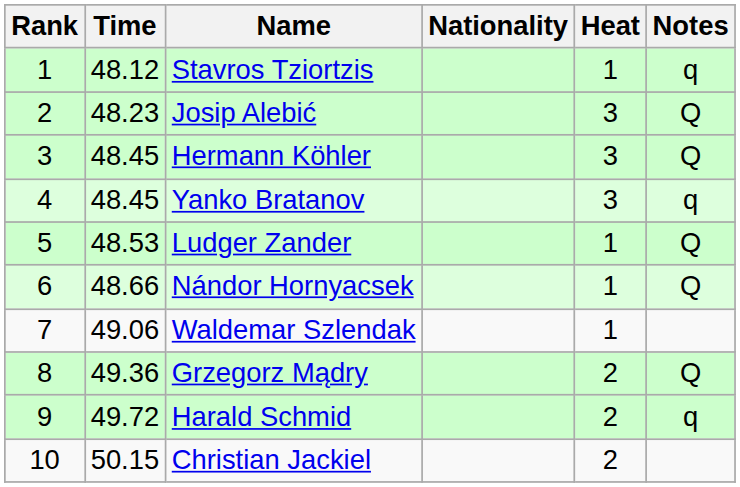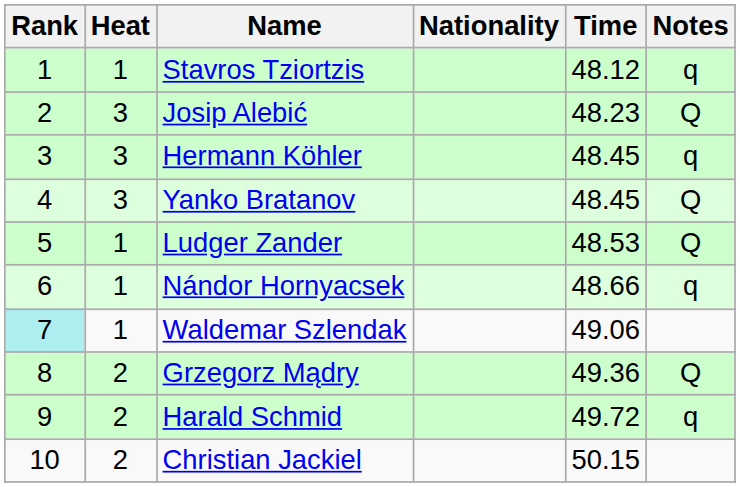 <table class="wikitable sortable" style="text-align:center">
 <tr>
 <th>Rank</th>
-<th>Time</th>
+<th>Heat</th>
 <th>Name</th>
 <th>Nationality</th>
-<th>Heat</th>
+<th>Time</th>
 <th>Notes</th>
 </tr>
 <tr bgcolor=ccffcc>
 <td>1</td>
-<td>48.12</td>
+<td>1</td>
 <td align="left"><a href='#'>Stavros Tziortzis</a></td>
 <td align=left></td>
-<td>1</td>
+<td>48.12</td>
 <td>q</td>
 </tr>
 <tr bgcolor=ccffcc>
 <td>2</td>
-<td>48.23</td>
+<td>3</td>
 <td align="left"><a href='#'>Josip Alebić</a></td>
 <td align=left></td>
-<td>3</td>
+<td>48.23</td>
 <td>Q</td>
 </tr>
 <tr bgcolor=ccffcc>
 <td>3</td>
-<td>48.45</td>
+<td>3</td>
 <td align="left"><a href='#'>Hermann Köhler</a></td>
 <td align=left></td>
-<td>3</td>
-<td>Q</td>
+<td>48.45</td>
+<td>q</td>
 </tr>
 <tr bgcolor=ddffdd>
 <td>4</td>
-<td>48.45</td>
+<td>3</td>
 <td align="left"><a href='#'>Yanko Bratanov</a></td>
 <td align=left></td>
-<td>3</td>
-<td>q</td>
+<td>48.45</td>
+<td>Q</td>
 </tr>
 <tr bgcolor=ccffcc>
 <td>5</td>
-<td>48.53</td>
+<td>1</td>
 <td align="left"><a href='#'>Ludger Zander</a></td>
 <td align=left></td>
-<td>1</td>
+<td>48.53</td>
 <td>Q</td>
 </tr>
 <tr bgcolor=ddffdd>
 <td>6</td>
-<td>48.66</td>
+<td>1</td>
 <td align="left"><a href='#'>Nándor Hornyacsek</a></td>
 <td align=left></td>
-<td>1</td>
-<td>Q</td>
+<td>48.66</td>
+<td>q</td>
 </tr>
 <tr>
-<td>7</td>
-<td>49.06</td>
+<td style="background: paleturquoise;">7</td>
+<td>1</td>
 <td align="left"><a href='#'>Waldemar Szlendak</a></td>
 <td align=left></td>
-<td>1</td>
+<td>49.06</td>
 <td></td>
 </tr>
 <tr bgcolor=ccffcc>
 <td>8</td>
-<td>49.36</td>
+<td>2</td>
 <td align="left"><a href='#'>Grzegorz Mądry</a></td>
 <td align=left></td>
-<td>2</td>
+<td>49.36</td>
 <td>Q</td>
 </tr>
 <tr bgcolor=ccffcc>
 <td>9</td>
-<td>49.72</td>
+<td>2</td>
 <td align="left"><a href='#'>Harald Schmid</a></td>
 <td align=left></td>
-<td>2</td>
+<td>49.72</td>
 <td>q</td>
 </tr>
 <tr>
 <td>10</td>
-<td>50.15</td>
+<td>2</td>
 <td align="left"><a href='#'>Christian Jackiel</a></td>
 <td align=left></td>
-<td>2</td>
+<td>50.15</td>
 <td></td>
 </tr>
 </table>
